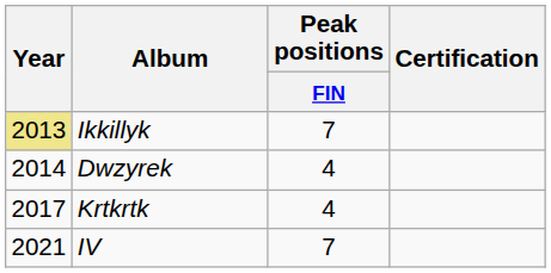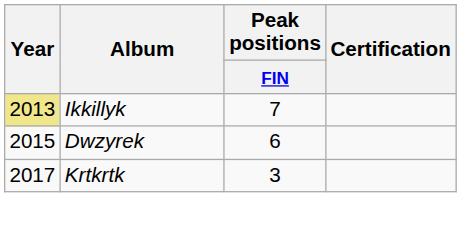 <table class="wikitable">
 <tr>
 <th align="center" rowspan="2" width="10">Year</th>
 <th align="center" rowspan="2" width="120">Album</th>
 <th align="center" colspan="1" width="20">Peak positions</th>
 <th align="center" rowspan="2" width="70">Certification</th>
 </tr>
 <tr>
 <th width="20"><small><a href='#'>FIN</a><br></small></th>
 </tr>
 <tr>
 <td style="background: khaki;">2013</td>
 <td><em>Ikkillyk</em></td>
 <td style="text-align:center;">7</td>
 <td></td>
 </tr>
 <tr>
-<td>2014</td>
+<td>2015</td>
 <td><em>Dwzyrek</em></td>
-<td style="text-align:center;">4</td>
+<td style="text-align:center;">6</td>
 <td></td>
 </tr>
 <tr>
 <td>2017</td>
 <td><em>Krtkrtk</em></td>
-<td style="text-align:center;">4<br></td>
-<td></td>
-</tr>
-<tr>
-<td>2021</td>
-<td><em>IV</em></td>
-<td style="text-align:center;">7<br></td>
+<td style="text-align:center;">3<br></td>
 <td></td>
 </tr>
 </table>
